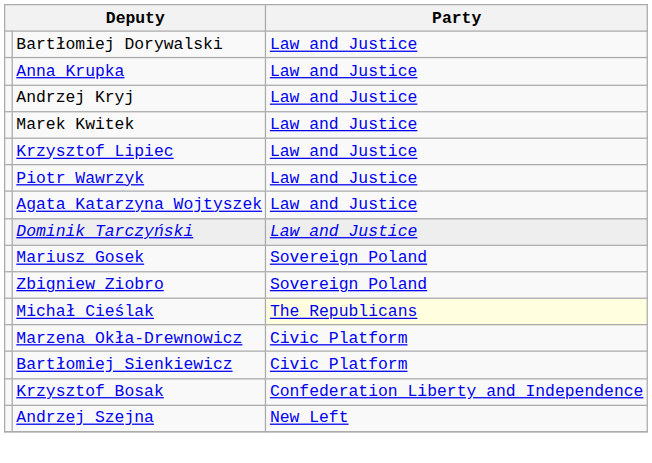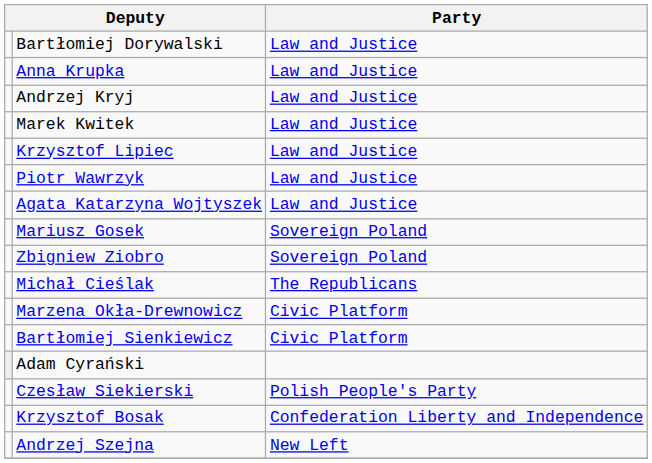 <table class="wikitable">
 <tr>
 <th colspan="2">Deputy</th>
 <th>Party</th>
 </tr>
 <tr>
 <td></td>
 <td>Bartłomiej Dorywalski</td>
 <td><a href='#'>Law and Justice</a></td>
 </tr>
 <tr>
 <td></td>
 <td><a href='#'>Anna Krupka</a></td>
 <td><a href='#'>Law and Justice</a></td>
 </tr>
 <tr>
 <td></td>
 <td>Andrzej Kryj</td>
 <td><a href='#'>Law and Justice</a></td>
 </tr>
 <tr>
 <td></td>
 <td>Marek Kwitek</td>
 <td><a href='#'>Law and Justice</a></td>
 </tr>
 <tr>
 <td></td>
 <td><a href='#'>Krzysztof Lipiec</a></td>
 <td><a href='#'>Law and Justice</a></td>
 </tr>
 <tr>
 <td></td>
 <td><a href='#'>Piotr Wawrzyk</a></td>
 <td><a href='#'>Law and Justice</a></td>
 </tr>
 <tr>
 <td></td>
 <td><a href='#'>Agata Katarzyna Wojtyszek</a></td>
 <td><a href='#'>Law and Justice</a></td>
 </tr>
 <tr>
 <td></td>
-<td style="background:#eee;"><em><a href='#'>Dominik Tarczyński</a></em></td>
-<td style="background:#eee;"><em><a href='#'>Law and Justice</a></em></td>
-</tr>
-<tr>
-<td></td>
 <td><a href='#'>Mariusz Gosek</a></td>
 <td><a href='#'>Sovereign Poland</a></td>
 </tr>
 <tr>
 <td></td>
 <td><a href='#'>Zbigniew Ziobro</a></td>
 <td><a href='#'>Sovereign Poland</a></td>
 </tr>
 <tr>
 <td></td>
 <td><a href='#'>Michał Cieślak</a></td>
-<td style="background: lightyellow;"><a href='#'>The Republicans</a></td>
+<td><a href='#'>The Republicans</a></td>
 </tr>
 <tr>
 <td></td>
 <td><a href='#'>Marzena Okła-Drewnowicz</a></td>
 <td><a href='#'>Civic Platform</a></td>
 </tr>
 <tr>
 <td></td>
 <td><a href='#'>Bartłomiej Sienkiewicz</a></td>
 <td><a href='#'>Civic Platform</a></td>
+</tr>
+<tr>
+<td style="background:#EEE;"></td>
+<td>Adam Cyrański</td>
+<td></td>
+</tr>
+<tr>
+<td></td>
+<td><a href='#'>Czesław Siekierski</a></td>
+<td><a href='#'>Polish People's Party</a></td>
 </tr>
 <tr>
 <td></td>
 <td><a href='#'>Krzysztof Bosak</a></td>
 <td><a href='#'>Confederation Liberty and Independence</a></td>
 </tr>
 <tr>
 <td></td>
 <td><a href='#'>Andrzej Szejna</a></td>
 <td><a href='#'>New Left</a></td>
 </tr>
 <tr>
 </tr>
 </table>
